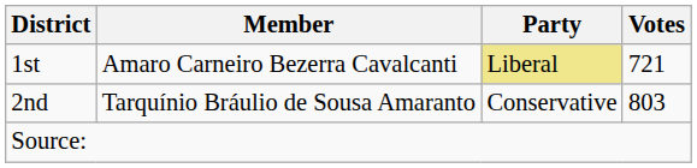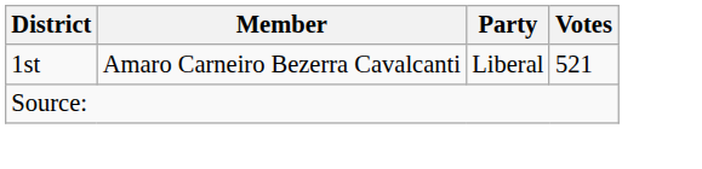 <table class="wikitable">
 <tr>
 <th>District</th>
 <th>Member</th>
 <th>Party</th>
 <th>Votes</th>
 </tr>
 <tr>
 <td>1st</td>
 <td>Amaro Carneiro Bezerra Cavalcanti</td>
-<td style="background: khaki;">Liberal</td>
-<td>721</td>
-</tr>
-<tr>
-<td>2nd</td>
-<td>Tarquínio Bráulio de Sousa Amaranto</td>
-<td>Conservative</td>
-<td>803</td>
+<td>Liberal</td>
+<td>521</td>
 </tr>
 <tr>
 <td colspan="4">Source: </td>
 </tr>
 </table>
